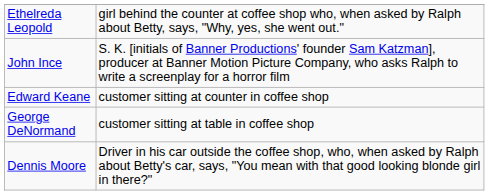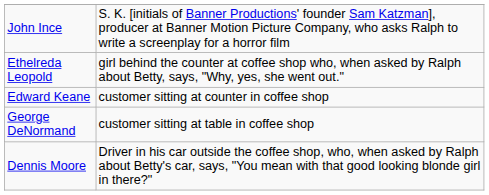 <table class=wikitable>
 <tr>
 </tr>
 <tr>
+<td><a href='#'>John Ince</a></td>
+<td>S. K. [initials of <a href='#'>Banner Productions</a>' founder <a href='#'>Sam Katzman</a>], producer at Banner Motion Picture Company, who asks Ralph to write a screenplay for a horror film</td>
+</tr>
+<tr>
 <td><a href='#'>Ethelreda Leopold</a></td>
 <td>girl behind the counter at coffee shop who, when asked by Ralph about Betty, says, "Why, yes, she went out."</td>
-</tr>
-<tr>
-<td><a href='#'>John Ince</a></td>
-<td>S. K. [initials of <a href='#'>Banner Productions</a>' founder <a href='#'>Sam Katzman</a>], producer at Banner Motion Picture Company, who asks Ralph to write a screenplay for a horror film</td>
 </tr>
 <tr>
 <td><a href='#'>Edward Keane</a></td>
 <td>customer sitting at counter in coffee shop</td>
 </tr>
 <tr>
 <td><a href='#'>George DeNormand</a></td>
 <td>customer sitting at table in coffee shop</td>
 </tr>
 <tr>
 <td><a href='#'>Dennis Moore</a></td>
 <td>Driver in his car outside the coffee shop, who, when asked by Ralph about Betty's car, says, "You mean with that good looking blonde girl in there?"</td>
 </tr>
 </table>
